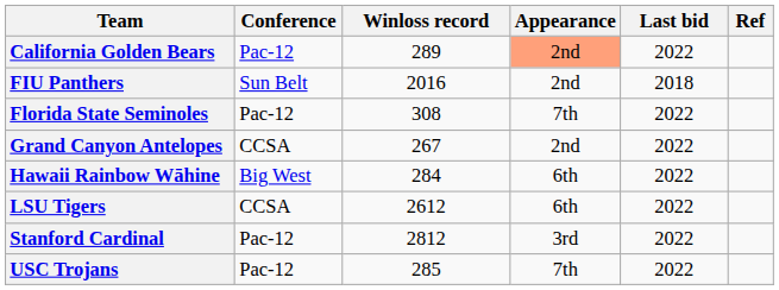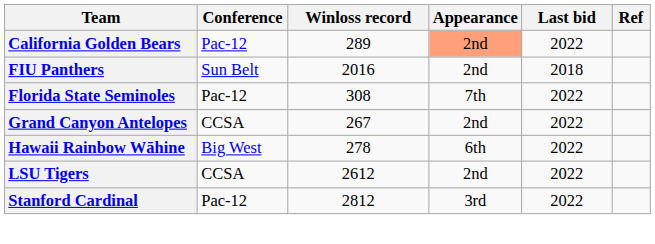 <table class="wikitable sortable plainrowheaders">
 <tr>
 <th scope="col" style="width: 180px;">Team</th>
 <th scope="col" style="width: 80px;">Conference</th>
 <th scope="col" style="width: 130px;" data-sort-type="number">Winloss record</th>
 <th scope="col" style="width: 80px;" data-sort-type="number">Appearance</th>
 <th scope="col" style="width: 80px;">Last bid</th>
 <th scope="col" style="width: 30px;">Ref</th>
 </tr>
 <tr>
 <th scope="row" style="text-align:left"><a href='#'>California Golden Bears</a></th>
 <td><a href='#'>Pac-12</a></td>
 <td align=center>289</td>
 <td align=center style="background: lightsalmon;">2nd</td>
 <td align=center>2022</td>
 <td align=center></td>
 </tr>
 <tr>
 <th scope="row" style="text-align:left"><a href='#'>FIU Panthers</a></th>
 <td><a href='#'>Sun Belt</a></td>
 <td align=center>2016</td>
 <td align=center>2nd</td>
 <td align=center>2018</td>
 <td align=center></td>
 </tr>
 <tr>
 <th scope="row" style="text-align:left"><a href='#'>Florida State Seminoles</a></th>
 <td>Pac-12</td>
 <td align=center>308</td>
 <td align=center>7th</td>
 <td align=center>2022</td>
 <td align=center></td>
 </tr>
 <tr>
 <th scope="row" style="text-align:left"><a href='#'>Grand Canyon Antelopes</a></th>
 <td>CCSA</td>
 <td align=center>267</td>
 <td align=center>2nd</td>
 <td align=center>2022</td>
 <td align=center></td>
 </tr>
 <tr>
 <th scope="row" style="text-align:left"><a href='#'>Hawaii Rainbow Wāhine</a></th>
 <td><a href='#'>Big West</a></td>
-<td align=center>284</td>
+<td align=center>278</td>
 <td align=center>6th</td>
 <td align=center>2022</td>
 <td align=center></td>
 </tr>
 <tr>
 <th scope="row" style="text-align:left"><a href='#'>LSU Tigers</a></th>
 <td>CCSA</td>
 <td align=center>2612</td>
-<td align=center>6th</td>
+<td align=center>2nd</td>
 <td align=center>2022</td>
 <td align=center></td>
 </tr>
 <tr>
 <th scope="row" style="text-align:left"><a href='#'>Stanford Cardinal</a></th>
 <td>Pac-12</td>
 <td align=center>2812</td>
 <td align=center>3rd</td>
 <td align=center>2022</td>
 <td align=center></td>
 </tr>
-<tr>
-<th scope="row" style="text-align:left"><a href='#'>USC Trojans</a></th>
-<td>Pac-12</td>
-<td align=center>285</td>
-<td align=center>7th</td>
-<td align=center>2022</td>
-<td align=center></td>
-</tr>
 </table>
